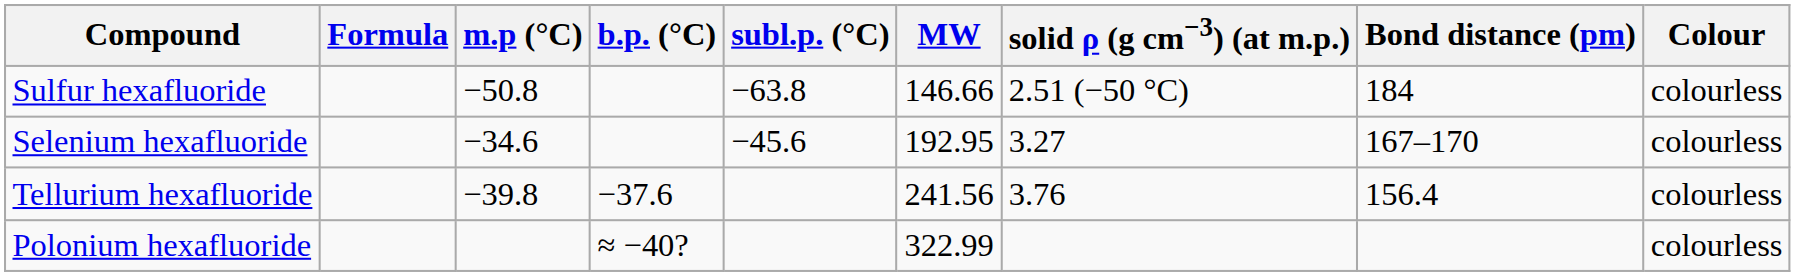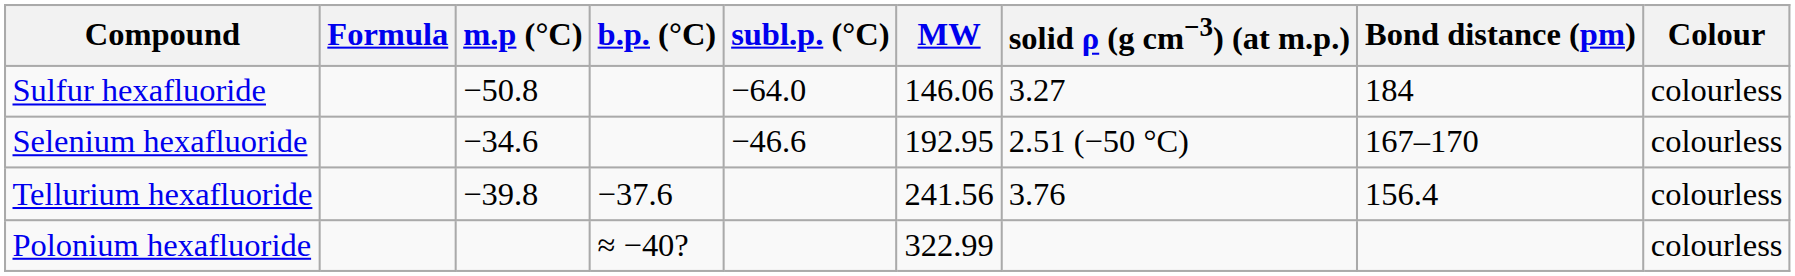 <table class="wikitable">
 <tr>
 <th>Compound</th>
 <th><a href='#'>Formula</a></th>
 <th><a href='#'>m.p</a> (°C)</th>
 <th><a href='#'>b.p.</a> (°C)</th>
 <th><a href='#'>subl.p.</a> (°C)</th>
 <th><a href='#'>MW</a></th>
 <th>solid <a href='#'>ρ</a> (g cm<sup>−3</sup>) (at m.p.)</th>
 <th>Bond distance (<a href='#'>pm</a>)</th>
 <th>Colour</th>
 </tr>
 <tr>
 <td><a href='#'>Sulfur hexafluoride</a></td>
 <td></td>
 <td>−50.8</td>
 <td></td>
-<td>−63.8</td>
-<td>146.66</td>
-<td>2.51 (−50 °C)</td>
+<td>−64.0</td>
+<td>146.06</td>
+<td>3.27</td>
 <td>184</td>
 <td>colourless</td>
 </tr>
 <tr>
 <td><a href='#'>Selenium hexafluoride</a></td>
 <td></td>
 <td>−34.6</td>
 <td></td>
-<td>−45.6</td>
+<td>−46.6</td>
 <td>192.95</td>
-<td>3.27</td>
+<td>2.51 (−50 °C)</td>
 <td>167–170</td>
 <td>colourless</td>
 </tr>
 <tr>
 <td><a href='#'>Tellurium hexafluoride</a></td>
 <td></td>
 <td>−39.8</td>
 <td>−37.6</td>
 <td></td>
 <td>241.56</td>
 <td>3.76</td>
 <td>156.4</td>
 <td>colourless</td>
 </tr>
 <tr>
 <td><a href='#'>Polonium hexafluoride</a></td>
 <td></td>
 <td></td>
 <td>≈ −40?</td>
 <td></td>
 <td>322.99</td>
 <td></td>
 <td></td>
 <td>colourless</td>
 </tr>
 </table>
